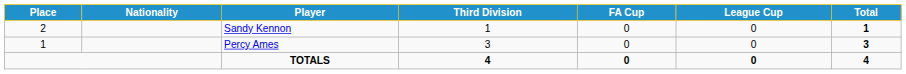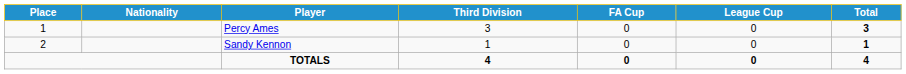 <table class="wikitable" style="text-align:center; font-size:90%; width:100%;">
 <tr>
 <th style="background:#2191CC; color:white; border:1px solid #F7C408; text-align:center;">Place</th>
 <th style="background:#2191CC; color:white; border:1px solid #F7C408; text-align:center;">Nationality</th>
 <th style="background:#2191CC; color:white; border:1px solid #F7C408; text-align:center;">Player</th>
 <th style="background:#2191CC; color:white; border:1px solid #F7C408; text-align:center;">Third Division</th>
 <th style="background:#2191CC; color:white; border:1px solid #F7C408; text-align:center;">FA Cup</th>
 <th style="background:#2191CC; color:white; border:1px solid #F7C408; text-align:center;">League Cup</th>
 <th style="background:#2191CC; color:white; border:1px solid #F7C408; text-align:center;">Total</th>
 </tr>
 <tr>
+<td>1</td>
+<td></td>
+<td align="left"><a href='#'>Percy Ames</a></td>
+<td>3</td>
+<td>0</td>
+<td>0</td>
+<td><strong>3</strong></td>
+</tr>
+<tr>
 <td>2</td>
 <td></td>
 <td align="left"><a href='#'>Sandy Kennon</a></td>
 <td>1</td>
 <td>0</td>
 <td>0</td>
 <td><strong>1</strong></td>
-</tr>
-<tr>
-<td>1</td>
-<td></td>
-<td align="left"><a href='#'>Percy Ames</a></td>
-<td>3</td>
-<td>0</td>
-<td>0</td>
-<td><strong>3</strong></td>
 </tr>
 <tr>
 <td colspan="2"></td>
 <td><strong>TOTALS</strong></td>
 <td><strong>4</strong></td>
 <td><strong>0</strong></td>
 <td><strong>0</strong></td>
 <td><strong>4</strong></td>
 </tr>
 </table>
